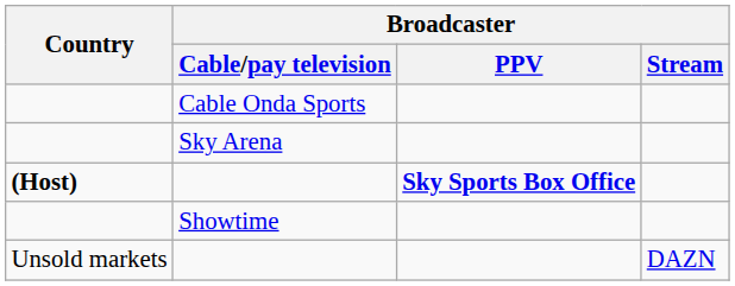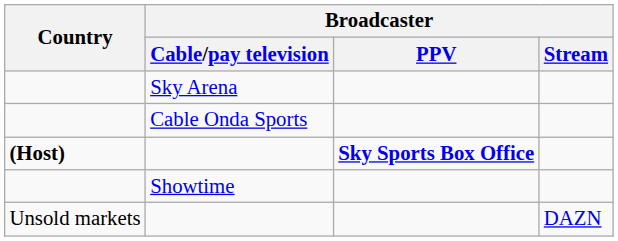 <table class="wikitable">
 <tr>
 <th rowspan="2">Country</th>
 <th colspan="3">Broadcaster</th>
 </tr>
 <tr>
 <th align="center"><a href='#'>Cable</a>/<a href='#'>pay television</a></th>
 <th align="center"><a href='#'>PPV</a></th>
 <th align="center"><a href='#'>Stream</a></th>
 </tr>
 <tr>
 <td></td>
-<td><a href='#'>Cable Onda Sports</a></td>
+<td><a href='#'>Sky Arena</a></td>
 <td></td>
 <td></td>
 </tr>
 <tr>
 <td></td>
-<td><a href='#'>Sky Arena</a></td>
+<td><a href='#'>Cable Onda Sports</a></td>
 <td></td>
 <td></td>
 </tr>
 <tr>
 <td><strong> (Host)</strong></td>
 <td></td>
 <td><strong><a href='#'>Sky Sports Box Office</a></strong></td>
 <td></td>
 </tr>
 <tr>
 <td></td>
 <td><a href='#'>Showtime</a></td>
 <td></td>
 <td></td>
 </tr>
 <tr>
 <td>Unsold markets</td>
 <td></td>
 <td></td>
 <td><a href='#'>DAZN</a></td>
 </tr>
 </table>
